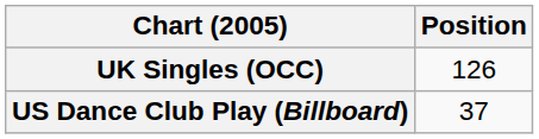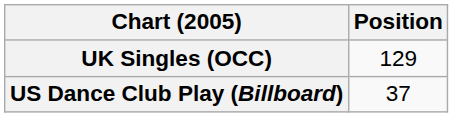 <table class="wikitable plainrowheaders" style="text-align:center">
 <tr>
 <th scope="col">Chart (2005)</th>
 <th scope="col">Position</th>
 </tr>
 <tr>
 <th scope="row">UK Singles (OCC)</th>
-<td>126</td>
+<td>129</td>
 </tr>
 <tr>
 <th scope="row">US Dance Club Play (<em>Billboard</em>)</th>
 <td>37</td>
 </tr>
 </table>
